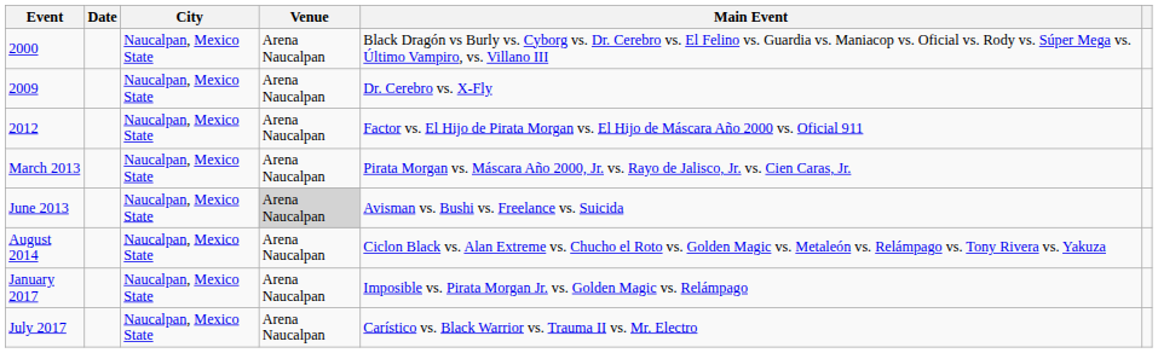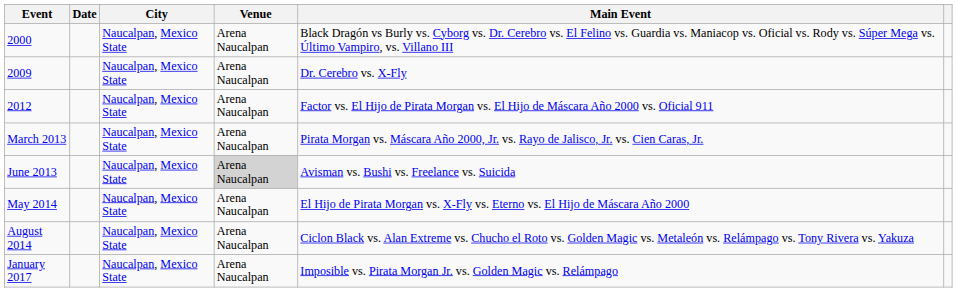 <table class="wikitable" align="center">
 <tr>
 <th>Event</th>
 <th>Date</th>
 <th>City</th>
 <th>Venue</th>
 <th>Main Event</th>
 <th class=unsortable scope="col"></th>
 </tr>
 <tr>
 <td><a href='#'>2000</a></td>
 <td></td>
 <td><a href='#'>Naucalpan</a>, <a href='#'>Mexico State</a></td>
 <td>Arena Naucalpan</td>
 <td>Black Dragón vs Burly vs. <a href='#'>Cyborg</a> vs. <a href='#'>Dr. Cerebro</a> vs. <a href='#'>El Felino</a> vs. Guardia vs. Maniacop vs. Oficial vs. Rody vs. <a href='#'>Súper Mega</a> vs. <a href='#'>Último Vampiro</a>, vs. <a href='#'>Villano III</a></td>
 <td></td>
 </tr>
 <tr>
 <td><a href='#'>2009</a></td>
 <td></td>
 <td><a href='#'>Naucalpan</a>, <a href='#'>Mexico State</a></td>
 <td>Arena Naucalpan</td>
 <td><a href='#'>Dr. Cerebro</a> vs. <a href='#'>X-Fly</a></td>
 <td></td>
 </tr>
 <tr>
 <td><a href='#'>2012</a></td>
 <td></td>
 <td><a href='#'>Naucalpan</a>, <a href='#'>Mexico State</a></td>
 <td>Arena Naucalpan</td>
 <td><a href='#'>Factor</a> vs. <a href='#'>El Hijo de Pirata Morgan</a> vs. <a href='#'>El Hijo de Máscara Año 2000</a> vs. <a href='#'>Oficial 911</a></td>
 <td></td>
 </tr>
 <tr>
 <td><a href='#'>March 2013</a></td>
 <td></td>
 <td><a href='#'>Naucalpan</a>, <a href='#'>Mexico State</a></td>
 <td>Arena Naucalpan</td>
 <td><a href='#'>Pirata Morgan</a> vs. <a href='#'>Máscara Año 2000, Jr.</a> vs. <a href='#'>Rayo de Jalisco, Jr.</a> vs. <a href='#'>Cien Caras, Jr.</a></td>
 <td></td>
 </tr>
 <tr>
 <td><a href='#'>June 2013</a></td>
 <td></td>
 <td><a href='#'>Naucalpan</a>, <a href='#'>Mexico State</a></td>
 <td style="background: lightgrey;">Arena Naucalpan</td>
 <td><a href='#'>Avisman</a> vs. <a href='#'>Bushi</a> vs. <a href='#'>Freelance</a> vs. <a href='#'>Suicida</a></td>
 <td></td>
 </tr>
 <tr>
+<td><a href='#'>May 2014</a></td>
+<td></td>
+<td><a href='#'>Naucalpan</a>, <a href='#'>Mexico State</a></td>
+<td>Arena Naucalpan</td>
+<td><a href='#'>El Hijo de Pirata Morgan</a> vs. <a href='#'>X-Fly</a> vs. <a href='#'>Eterno</a> vs. <a href='#'>El Hijo de Máscara Año 2000</a></td>
+<td></td>
+</tr>
+<tr>
 <td><a href='#'>August 2014</a></td>
 <td></td>
 <td><a href='#'>Naucalpan</a>, <a href='#'>Mexico State</a></td>
 <td>Arena Naucalpan</td>
 <td><a href='#'>Ciclon Black</a> vs. <a href='#'>Alan Extreme</a> vs. <a href='#'>Chucho el Roto</a> vs. <a href='#'>Golden Magic</a> vs. <a href='#'>Metaleón</a> vs. <a href='#'>Relámpago</a> vs. <a href='#'>Tony Rivera</a> vs. <a href='#'>Yakuza</a></td>
 <td></td>
 </tr>
 <tr>
 <td><a href='#'>January 2017</a></td>
 <td></td>
 <td><a href='#'>Naucalpan</a>, <a href='#'>Mexico State</a></td>
 <td>Arena Naucalpan</td>
 <td><a href='#'>Imposible</a> vs. <a href='#'>Pirata Morgan Jr.</a> vs. <a href='#'>Golden Magic</a> vs. <a href='#'>Relámpago</a></td>
 <td> </td>
 </tr>
-<tr>
-<td><a href='#'>July 2017</a></td>
-<td></td>
-<td><a href='#'>Naucalpan</a>, <a href='#'>Mexico State</a></td>
-<td>Arena Naucalpan</td>
-<td><a href='#'>Carístico</a> vs. <a href='#'>Black Warrior</a> vs. <a href='#'>Trauma II</a> vs. <a href='#'>Mr. Electro</a></td>
-<td></td>
-</tr>
 </table>
